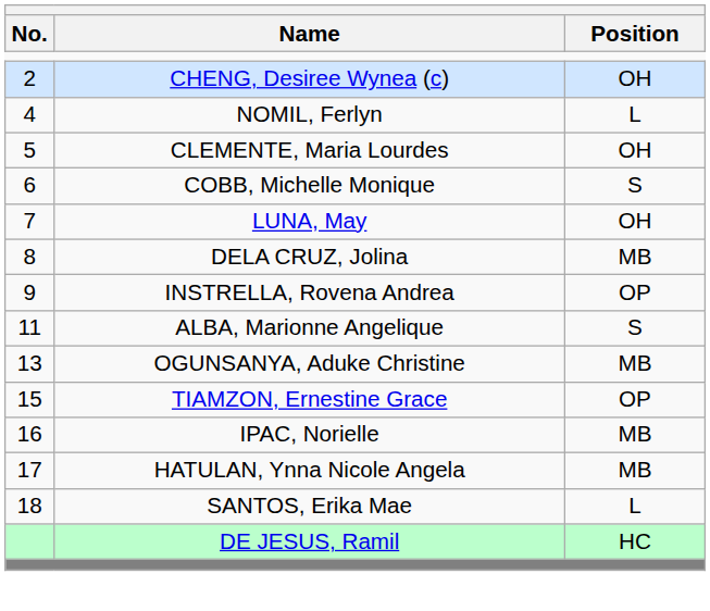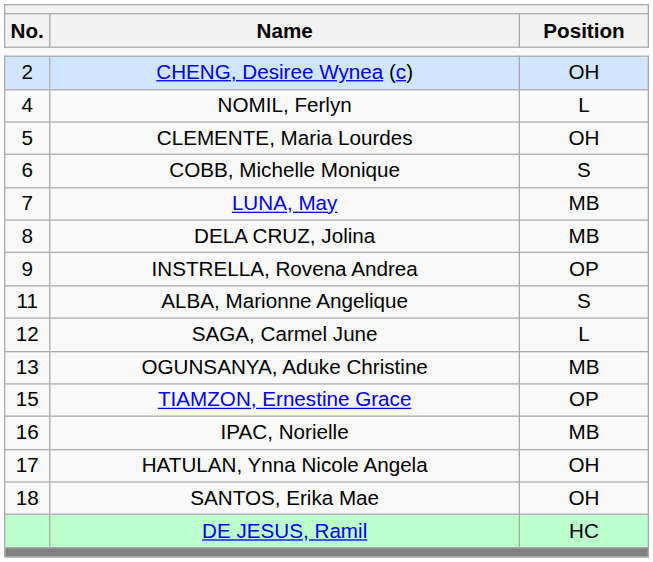 <table class='wikitable mw-collapsible mw-collapsed' style="text-align: center; width: 500px; border: none">
 <tr>
 <th style='text-align: left;' colspan=3></th>
 </tr>
 <tr>
 <th style='width: 7%;'>No.</th>
 <th>Name</th>
 <th style='width: 20%;'>Position</th>
 </tr>
 <tr>
 <td style='border: none;'></td>
 </tr>
 <tr style="background:#D0E6FF">
 <td>2</td>
 <td><a href='#'>CHENG, Desiree Wynea</a> (<a href='#'>c</a>)</td>
 <td>OH</td>
 </tr>
 <tr>
 <td>4</td>
 <td>NOMIL, Ferlyn</td>
 <td>L</td>
 </tr>
 <tr>
 <td>5</td>
 <td>CLEMENTE, Maria Lourdes</td>
 <td>OH</td>
 </tr>
 <tr>
 <td>6</td>
 <td>COBB, Michelle Monique</td>
 <td>S</td>
 </tr>
 <tr>
 <td>7</td>
 <td><a href='#'>LUNA, May</a></td>
-<td>OH</td>
+<td>MB</td>
 </tr>
 <tr>
 <td>8</td>
 <td>DELA CRUZ, Jolina</td>
 <td>MB</td>
 </tr>
 <tr>
 <td>9</td>
 <td>INSTRELLA, Rovena Andrea</td>
 <td>OP</td>
 </tr>
 <tr>
 <td>11</td>
 <td>ALBA, Marionne Angelique</td>
 <td>S</td>
+</tr>
+<tr>
+<td>12</td>
+<td>SAGA, Carmel June</td>
+<td>L</td>
 </tr>
 <tr>
 <td>13</td>
 <td>OGUNSANYA, Aduke Christine</td>
 <td>MB</td>
 </tr>
 <tr>
 <td>15</td>
 <td><a href='#'>TIAMZON, Ernestine Grace</a></td>
 <td>OP</td>
 </tr>
 <tr>
 <td>16</td>
 <td>IPAC, Norielle</td>
 <td>MB</td>
 </tr>
 <tr>
 <td>17</td>
 <td>HATULAN, Ynna Nicole Angela</td>
-<td>MB</td>
+<td>OH</td>
 </tr>
 <tr>
 <td>18</td>
 <td>SANTOS, Erika Mae</td>
-<td>L</td>
+<td>OH</td>
 </tr>
 <tr style="background:#BBFFCC">
 <td></td>
 <td><a href='#'>DE JESUS, Ramil</a></td>
 <td>HC</td>
 </tr>
 <tr>
 <th style='background: grey;' colspan=3></th>
 </tr>
 </table>
